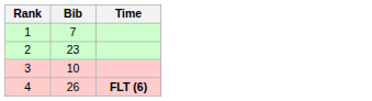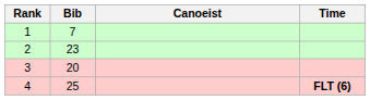 <table class="wikitable" style="font-size:90%; text-align:center">
 <tr>
 <th width="50">Rank</th>
 <th width="50">Bib</th>
+<th width="250">Canoeist</th>
 <th width="75">Time</th>
 </tr>
 <tr bgcolor="#CCFFCC">
 <td>1</td>
 <td>7</td>
+<td align="left"></td>
 <td></td>
 </tr>
 <tr bgcolor="#CCFFCC">
 <td>2</td>
 <td>23</td>
+<td align="left"></td>
 <td></td>
 </tr>
 <tr bgcolor="#FFCCCC">
 <td>3</td>
-<td>10</td>
+<td>20</td>
+<td align="left"></td>
 <td></td>
 </tr>
 <tr bgcolor="#FFCCCC">
 <td>4</td>
-<td>26</td>
+<td>25</td>
+<td align="left"></td>
 <td><strong>FLT (6)</strong></td>
 </tr>
 </table>
